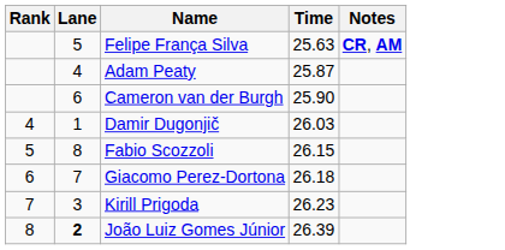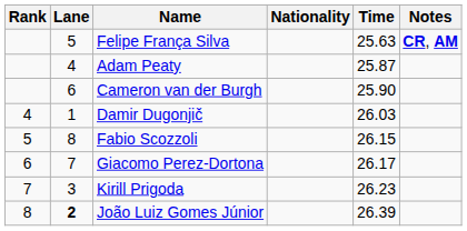 <table class="wikitable sortable" style="text-align:center">
 <tr>
 <th>Rank</th>
 <th>Lane</th>
 <th>Name</th>
+<th>Nationality</th>
 <th>Time</th>
 <th>Notes</th>
 </tr>
 <tr>
 <td></td>
 <td>5</td>
 <td align=left><a href='#'>Felipe França Silva</a></td>
+<td align=left></td>
 <td>25.63</td>
 <td><strong><a href='#'>CR</a></strong>, <strong><a href='#'>AM</a></strong></td>
 </tr>
 <tr>
 <td></td>
 <td>4</td>
 <td align=left><a href='#'>Adam Peaty</a></td>
+<td align=left></td>
 <td>25.87</td>
 <td></td>
 </tr>
 <tr>
 <td></td>
 <td>6</td>
 <td align=left><a href='#'>Cameron van der Burgh</a></td>
+<td align=left></td>
 <td>25.90</td>
 <td></td>
 </tr>
 <tr>
 <td>4</td>
 <td>1</td>
 <td align=left><a href='#'>Damir Dugonjič</a></td>
+<td align=left></td>
 <td>26.03</td>
 <td></td>
 </tr>
 <tr>
 <td>5</td>
 <td>8</td>
 <td align=left><a href='#'>Fabio Scozzoli</a></td>
+<td align=left></td>
 <td>26.15</td>
 <td></td>
 </tr>
 <tr>
 <td>6</td>
 <td>7</td>
 <td align=left><a href='#'>Giacomo Perez-Dortona</a></td>
-<td>26.18</td>
+<td align=left></td>
+<td>26.17</td>
 <td></td>
 </tr>
 <tr>
 <td>7</td>
 <td>3</td>
 <td align=left><a href='#'>Kirill Prigoda</a></td>
+<td align=left></td>
 <td>26.23</td>
 <td></td>
 </tr>
 <tr>
 <td>8</td>
 <td><strong>2</strong></td>
 <td align=left><a href='#'>João Luiz Gomes Júnior</a></td>
+<td align=left></td>
 <td>26.39</td>
 <td></td>
 </tr>
 </table>
